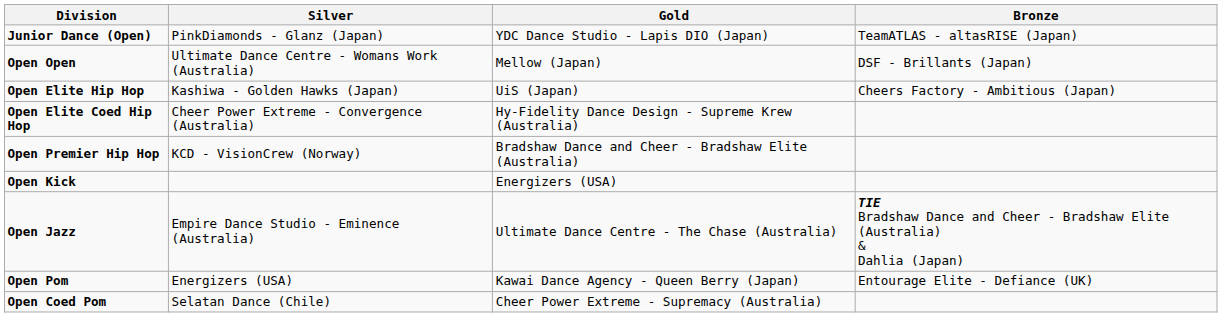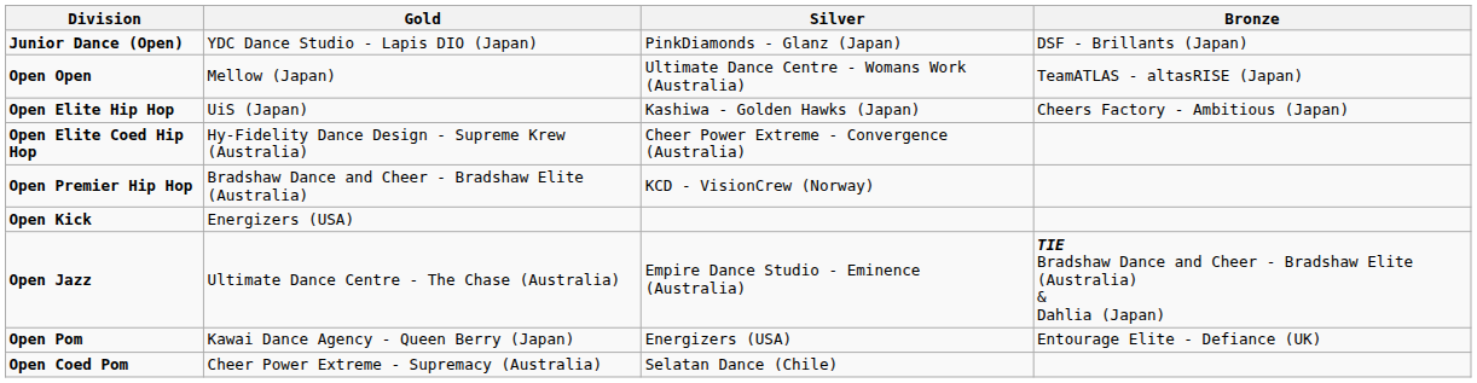 <table class="wikitable">
 <tr>
 <th>Division</th>
+<th>Gold</th>
 <th>Silver</th>
-<th>Gold</th>
 <th>Bronze</th>
 </tr>
 <tr>
 <td><strong>Junior Dance (Open)</strong></td>
+<td>YDC Dance Studio - Lapis DIO (Japan)</td>
 <td>PinkDiamonds - Glanz (Japan)</td>
-<td>YDC Dance Studio - Lapis DIO (Japan)</td>
+<td>DSF - Brillants (Japan)</td>
+</tr>
+<tr>
+<td><strong>Open Open</strong></td>
+<td>Mellow (Japan)</td>
+<td>Ultimate Dance Centre - Womans Work (Australia)</td>
 <td>TeamATLAS - altasRISE (Japan)</td>
 </tr>
 <tr>
-<td><strong>Open Open</strong></td>
-<td>Ultimate Dance Centre - Womans Work (Australia)</td>
-<td>Mellow (Japan)</td>
-<td>DSF - Brillants (Japan)</td>
-</tr>
-<tr>
 <td><strong>Open Elite Hip Hop</strong></td>
+<td>UiS (Japan)</td>
 <td>Kashiwa - Golden Hawks (Japan)</td>
-<td>UiS (Japan)</td>
 <td>Cheers Factory - Ambitious (Japan)</td>
 </tr>
 <tr>
 <td><strong>Open Elite Coed Hip Hop</strong></td>
+<td>Hy-Fidelity Dance Design - Supreme Krew (Australia)</td>
 <td>Cheer Power Extreme -  Convergence (Australia)</td>
-<td>Hy-Fidelity Dance Design - Supreme Krew (Australia)</td>
 <td></td>
 </tr>
 <tr>
 <td><strong>Open Premier Hip Hop</strong></td>
+<td>Bradshaw Dance and Cheer - Bradshaw Elite (Australia)</td>
 <td>KCD - VisionCrew (Norway)</td>
-<td>Bradshaw Dance and Cheer - Bradshaw Elite (Australia)</td>
 <td></td>
 </tr>
 <tr>
 <td><strong>Open Kick</strong></td>
+<td>Energizers (USA)</td>
 <td></td>
-<td>Energizers (USA)</td>
 <td></td>
 </tr>
 <tr>
 <td><strong>Open Jazz</strong></td>
+<td>Ultimate Dance Centre - The Chase (Australia)</td>
 <td>Empire Dance Studio - Eminence (Australia)</td>
-<td>Ultimate Dance Centre - The Chase (Australia)</td>
 <td><strong><em>TIE</em></strong><br>Bradshaw Dance and Cheer - Bradshaw Elite (Australia)<br>&<br>Dahlia (Japan)</td>
 </tr>
 <tr>
 <td><strong>Open Pom</strong></td>
+<td>Kawai Dance Agency - Queen Berry (Japan)</td>
 <td>Energizers (USA)</td>
-<td>Kawai Dance Agency - Queen Berry (Japan)</td>
 <td>Entourage Elite - Defiance (UK)</td>
 </tr>
 <tr>
 <td><strong>Open Coed Pom</strong></td>
+<td>Cheer Power Extreme - Supremacy (Australia)</td>
 <td>Selatan Dance (Chile)</td>
-<td>Cheer Power Extreme - Supremacy (Australia)</td>
 <td></td>
 </tr>
 </table>
